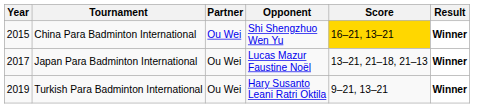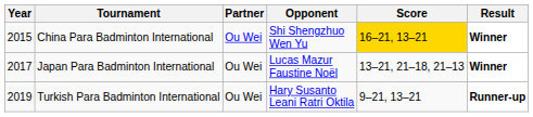 <table class="sortable wikitable" style="font-size: 90%;">
 <tr>
 <th>Year</th>
 <th>Tournament</th>
 <th>Partner</th>
 <th>Opponent</th>
 <th>Score</th>
 <th>Result</th>
 </tr>
 <tr>
 <td align="center">2015</td>
 <td align="left">China Para Badminton International</td>
 <td> <a href='#'>Ou Wei</a></td>
 <td align="left"> <a href='#'>Shi Shengzhuo</a><br> <a href='#'>Wen Yu</a></td>
 <td align="left" style="background: gold;">16–21, 13–21</td>
 <td style="text-align:left; background:white"> <strong>Winner</strong></td>
 </tr>
 <tr>
 <td align="center">2017</td>
 <td align="left">Japan Para Badminton International</td>
 <td> Ou Wei</td>
 <td align="left"> <a href='#'>Lucas Mazur</a><br> <a href='#'>Faustine Noël</a></td>
 <td align="left">13–21, 21–18, 21–13</td>
 <td style="text-align:left; background:white"> <strong>Winner</strong></td>
 </tr>
 <tr>
 <td align="center">2019</td>
 <td align="left">Turkish Para Badminton International</td>
 <td> Ou Wei</td>
 <td align="left"> <a href='#'>Hary Susanto</a><br> <a href='#'>Leani Ratri Oktila</a></td>
 <td align="left">9–21, 13–21</td>
-<td style="text-align:left; background:white"> <strong>Winner</strong></td>
+<td style="text-align:left; background:white"> <strong>Runner-up</strong></td>
 </tr>
 </table>
